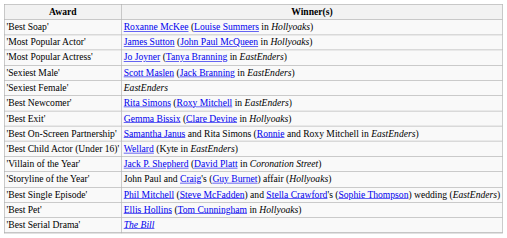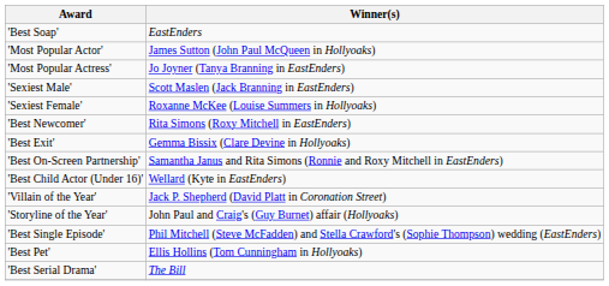 <table class="wikitable">
 <tr>
 <th>Award</th>
 <th>Winner(s)</th>
 </tr>
 <tr>
 <td>'Best Soap'</td>
-<td><a href='#'>Roxanne McKee</a> (<a href='#'>Louise Summers</a> in <em>Hollyoaks</em>)</td>
+<td><em>EastEnders</em></td>
 </tr>
 <tr>
 <td>'Most Popular Actor'</td>
 <td><a href='#'>James Sutton</a> (<a href='#'>John Paul McQueen</a> in <em>Hollyoaks</em>)</td>
 </tr>
 <tr>
 <td>'Most Popular Actress'</td>
 <td><a href='#'>Jo Joyner</a> (<a href='#'>Tanya Branning</a> in <em>EastEnders</em>)</td>
 </tr>
 <tr>
 <td>'Sexiest Male'</td>
 <td><a href='#'>Scott Maslen</a> (<a href='#'>Jack Branning</a> in <em>EastEnders</em>)</td>
 </tr>
 <tr>
 <td>'Sexiest Female'</td>
-<td><em>EastEnders</em></td>
+<td><a href='#'>Roxanne McKee</a> (<a href='#'>Louise Summers</a> in <em>Hollyoaks</em>)</td>
 </tr>
 <tr>
 <td>'Best Newcomer'</td>
 <td><a href='#'>Rita Simons</a> (<a href='#'>Roxy Mitchell</a> in <em>EastEnders</em>)</td>
 </tr>
 <tr>
 <td>'Best Exit'</td>
 <td><a href='#'>Gemma Bissix</a> (<a href='#'>Clare Devine</a> in <em>Hollyoaks</em>)</td>
 </tr>
 <tr>
 <td>'Best On-Screen Partnership'</td>
 <td><a href='#'>Samantha Janus</a> and Rita Simons (<a href='#'>Ronnie</a> and Roxy Mitchell in <em>EastEnders</em>)</td>
 </tr>
 <tr>
 <td>'Best Child Actor (Under 16)'</td>
 <td><a href='#'>Wellard</a> (Kyte in <em>EastEnders</em>)</td>
 </tr>
 <tr>
 <td>'Villain of the Year'</td>
 <td><a href='#'>Jack P. Shepherd</a> (<a href='#'>David Platt</a> in <em>Coronation Street</em>)</td>
 </tr>
 <tr>
 <td>'Storyline of the Year'</td>
 <td>John Paul and <a href='#'>Craig</a>'s (<a href='#'>Guy Burnet</a>) affair (<em>Hollyoaks</em>)</td>
 </tr>
 <tr>
 <td>'Best Single Episode'</td>
 <td><a href='#'>Phil Mitchell</a> (<a href='#'>Steve McFadden</a>) and <a href='#'>Stella Crawford</a>'s (<a href='#'>Sophie Thompson</a>) wedding (<em>EastEnders</em>)</td>
 </tr>
 <tr>
 <td>'Best Pet'</td>
 <td><a href='#'>Ellis Hollins</a> (<a href='#'>Tom Cunningham</a> in <em>Hollyoaks</em>)</td>
 </tr>
 <tr>
 <td>'Best Serial Drama'</td>
 <td><em><a href='#'>The Bill</a></em></td>
 </tr>
 <tr>
 </tr>
 </table>
